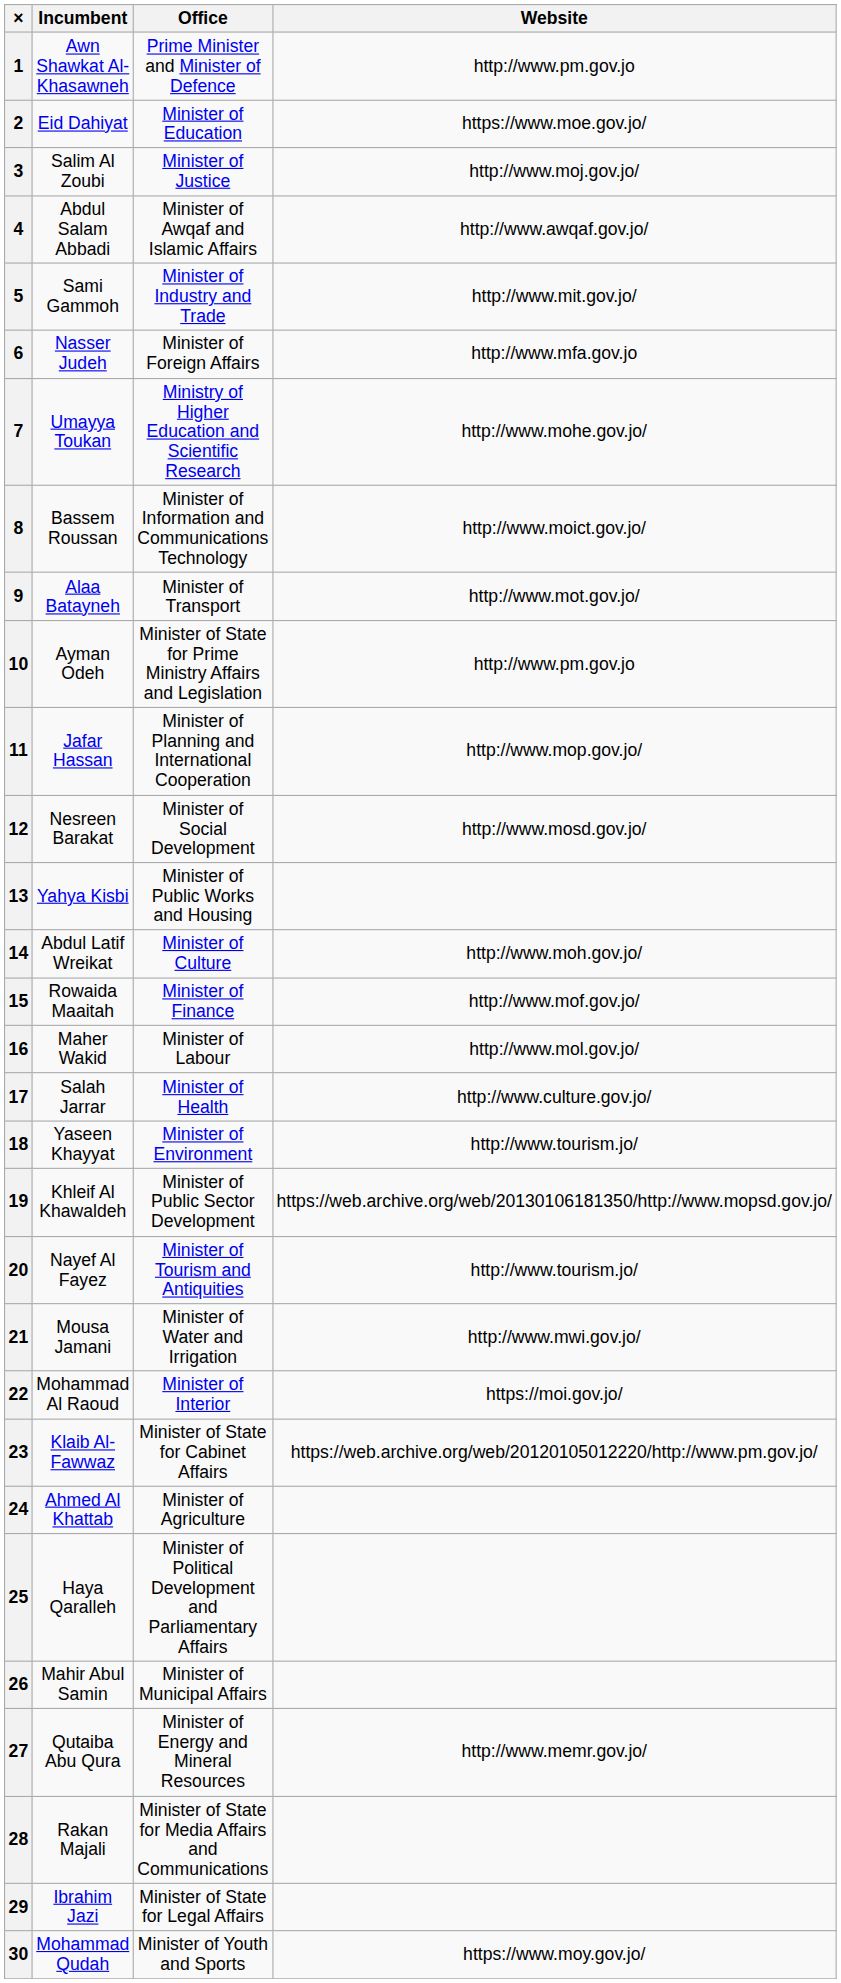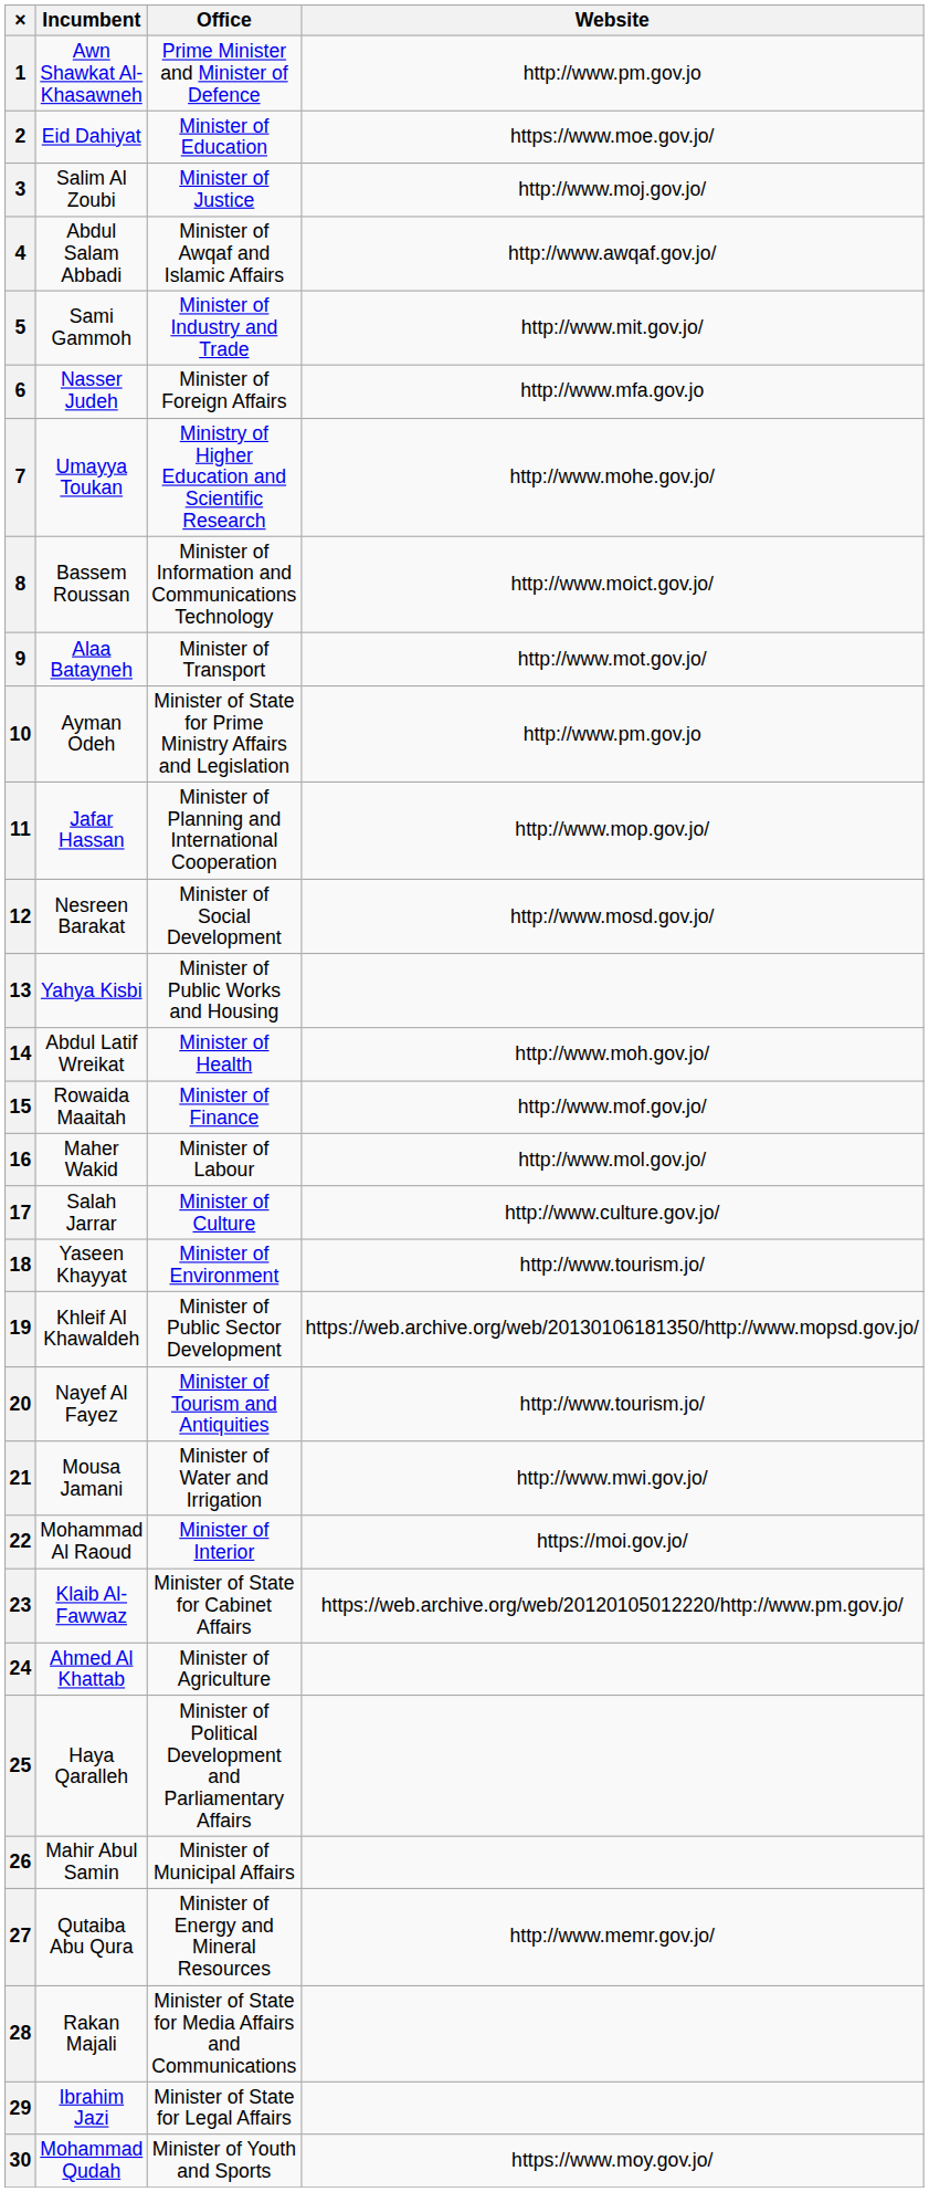 <table class="wikitable" style="text-align: center; width:600px; height: 200px;">
 <tr>
 <th scope="col">×</th>
 <th scope="col">Incumbent</th>
 <th scope="col">Office</th>
 <th scope="col">Website</th>
 </tr>
 <tr>
 <th scope="row">1</th>
 <td><a href='#'>Awn Shawkat Al-Khasawneh</a></td>
 <td><a href='#'>Prime Minister</a> and <a href='#'>Minister of Defence</a></td>
 <td>http://www.pm.gov.jo</td>
 </tr>
 <tr>
 <th scope="row">2</th>
 <td><a href='#'>Eid Dahiyat</a></td>
 <td><a href='#'>Minister of Education</a></td>
 <td>https://www.moe.gov.jo/</td>
 </tr>
 <tr>
 <th scope="row">3</th>
 <td>Salim Al Zoubi</td>
 <td><a href='#'>Minister of Justice</a></td>
 <td>http://www.moj.gov.jo/</td>
 </tr>
 <tr>
 <th scope="row">4</th>
 <td>Abdul Salam Abbadi</td>
 <td>Minister of Awqaf and Islamic Affairs</td>
 <td>http://www.awqaf.gov.jo/</td>
 </tr>
 <tr>
 <th scope="row">5</th>
 <td>Sami Gammoh</td>
 <td><a href='#'>Minister of Industry and Trade</a></td>
 <td>http://www.mit.gov.jo/</td>
 </tr>
 <tr>
 <th scope="row">6</th>
 <td><a href='#'>Nasser Judeh</a></td>
 <td>Minister of Foreign Affairs</td>
 <td>http://www.mfa.gov.jo</td>
 </tr>
 <tr>
 <th scope="row">7</th>
 <td><a href='#'>Umayya Toukan</a></td>
 <td><a href='#'>Ministry of Higher Education and Scientific Research</a></td>
 <td>http://www.mohe.gov.jo/</td>
 </tr>
 <tr>
 <th scope="row">8</th>
 <td>Bassem Roussan</td>
 <td>Minister of Information and Communications Technology</td>
 <td>http://www.moict.gov.jo/</td>
 </tr>
 <tr>
 <th scope="row">9</th>
 <td><a href='#'>Alaa Batayneh</a></td>
 <td>Minister of Transport</td>
 <td>http://www.mot.gov.jo/</td>
 </tr>
 <tr>
 <th scope="row">10</th>
 <td>Ayman Odeh</td>
 <td>Minister of State for Prime Ministry Affairs and Legislation</td>
 <td>http://www.pm.gov.jo</td>
 </tr>
 <tr>
 <th scope="row">11</th>
 <td><a href='#'>Jafar Hassan</a></td>
 <td>Minister of Planning and International Cooperation</td>
 <td>http://www.mop.gov.jo/</td>
 </tr>
 <tr>
 <th scope="row">12</th>
 <td>Nesreen Barakat</td>
 <td>Minister of Social Development</td>
 <td>http://www.mosd.gov.jo/</td>
 </tr>
 <tr>
 <th scope="row">13</th>
 <td><a href='#'>Yahya Kisbi</a></td>
 <td>Minister of Public Works and Housing</td>
 <td></td>
 </tr>
 <tr>
 <th scope="row">14</th>
 <td>Abdul Latif Wreikat</td>
-<td><a href='#'>Minister of Culture</a></td>
+<td><a href='#'>Minister of Health</a></td>
 <td>http://www.moh.gov.jo/</td>
 </tr>
 <tr>
 <th scope="row">15</th>
 <td>Rowaida Maaitah</td>
 <td><a href='#'>Minister of Finance</a></td>
 <td>http://www.mof.gov.jo/</td>
 </tr>
 <tr>
 <th scope="row">16</th>
 <td>Maher Wakid</td>
 <td>Minister of Labour</td>
 <td>http://www.mol.gov.jo/</td>
 </tr>
 <tr>
 <th scope="row">17</th>
 <td>Salah Jarrar</td>
-<td><a href='#'>Minister of Health</a></td>
+<td><a href='#'>Minister of Culture</a></td>
 <td>http://www.culture.gov.jo/</td>
 </tr>
 <tr>
 <th scope="row">18</th>
 <td>Yaseen Khayyat</td>
 <td><a href='#'>Minister of Environment</a></td>
 <td>http://www.tourism.jo/</td>
 </tr>
 <tr>
 <th scope="row">19</th>
 <td>Khleif Al Khawaldeh</td>
 <td>Minister of Public Sector Development</td>
 <td>https://web.archive.org/web/20130106181350/http://www.mopsd.gov.jo/</td>
 </tr>
 <tr>
 <th scope="row">20</th>
 <td>Nayef Al Fayez</td>
 <td><a href='#'>Minister of Tourism and Antiquities</a></td>
 <td>http://www.tourism.jo/</td>
 </tr>
 <tr>
 <th scope="row">21</th>
 <td>Mousa Jamani</td>
 <td>Minister of Water and Irrigation</td>
 <td>http://www.mwi.gov.jo/</td>
 </tr>
 <tr>
 <th scope="row">22</th>
 <td>Mohammad Al Raoud</td>
 <td><a href='#'>Minister of Interior</a></td>
 <td>https://moi.gov.jo/</td>
 </tr>
 <tr>
 <th scope="row">23</th>
 <td><a href='#'>Klaib Al-Fawwaz</a></td>
 <td>Minister of State for Cabinet Affairs</td>
 <td>https://web.archive.org/web/20120105012220/http://www.pm.gov.jo/</td>
 </tr>
 <tr>
 <th scope="row">24</th>
 <td><a href='#'>Ahmed Al Khattab</a></td>
 <td>Minister of Agriculture</td>
 <td></td>
 </tr>
 <tr>
 <th scope="row">25</th>
 <td>Haya Qaralleh</td>
 <td>Minister of Political Development and Parliamentary Affairs</td>
 <td></td>
 </tr>
 <tr>
 <th scope="row">26</th>
 <td>Mahir Abul Samin</td>
 <td>Minister of Municipal Affairs</td>
 <td></td>
 </tr>
 <tr>
 <th scope="row">27</th>
 <td>Qutaiba Abu Qura</td>
 <td>Minister of Energy and Mineral Resources</td>
 <td>http://www.memr.gov.jo/</td>
 </tr>
 <tr>
 <th scope="row">28</th>
 <td>Rakan Majali</td>
 <td>Minister of State for Media Affairs and Communications</td>
 <td></td>
 </tr>
 <tr>
 <th scope="row">29</th>
 <td><a href='#'>Ibrahim Jazi</a></td>
 <td>Minister of State for Legal Affairs</td>
 <td></td>
 </tr>
 <tr>
 <th scope="row">30</th>
 <td><a href='#'>Mohammad Qudah</a></td>
 <td>Minister of Youth and Sports</td>
 <td>https://www.moy.gov.jo/</td>
 </tr>
 <tr>
 </tr>
 </table>
